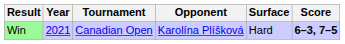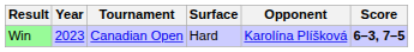 <table class="sortable wikitable">
 <tr>
 <th>Result</th>
 <th>Year</th>
 <th>Tournament</th>
+<th>Surface</th>
 <th>Opponent</th>
-<th>Surface</th>
 <th>Score</th>
 </tr>
 <tr bgcolor=CCCCFF>
 <td bgcolor=98FB98>Win</td>
-<td><a href='#'>2021</a></td>
+<td><a href='#'>2023</a></td>
 <td><a href='#'>Canadian Open</a></td>
+<td>Hard</td>
 <td> <a href='#'>Karolína Plíšková</a></td>
-<td>Hard</td>
 <td><strong>6–3, 7–5</strong></td>
 </tr>
 </table>
